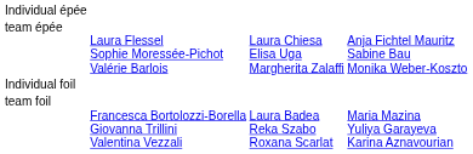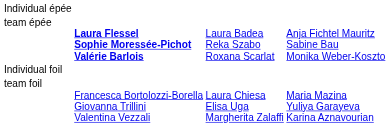 <table>
 <tr>
 <td>Individual épée<br></td>
 <td></td>
 <td></td>
 <td></td>
 </tr>
 <tr valign="top">
 <td>team épée<br></td>
-<td><br><a href='#'>Laura Flessel</a><br><a href='#'>Sophie Moressée-Pichot</a><br><a href='#'>Valérie Barlois</a></td>
-<td><br><a href='#'>Laura Chiesa</a><br><a href='#'>Elisa Uga</a><br><a href='#'>Margherita Zalaffi</a></td>
+<td><strong><br><a href='#'>Laura Flessel</a><br><a href='#'>Sophie Moressée-Pichot</a><br><a href='#'>Valérie Barlois</a></strong></td>
+<td><br><a href='#'>Laura Badea</a><br><a href='#'>Reka Szabo</a><br><a href='#'>Roxana Scarlat</a></td>
 <td><br><a href='#'>Anja Fichtel Mauritz</a><br><a href='#'>Sabine Bau</a><br><a href='#'>Monika Weber-Koszto</a></td>
 </tr>
 <tr>
 <td>Individual foil<br></td>
 <td></td>
 <td></td>
 <td></td>
 </tr>
 <tr valign="top">
 <td>team foil<br></td>
 <td><br><a href='#'>Francesca Bortolozzi-Borella</a><br><a href='#'>Giovanna Trillini</a><br><a href='#'>Valentina Vezzali</a></td>
-<td><br><a href='#'>Laura Badea</a><br><a href='#'>Reka Szabo</a><br><a href='#'>Roxana Scarlat</a></td>
+<td><br><a href='#'>Laura Chiesa</a><br><a href='#'>Elisa Uga</a><br><a href='#'>Margherita Zalaffi</a></td>
 <td><br><a href='#'>Maria Mazina</a><br><a href='#'>Yuliya Garayeva</a><br><a href='#'>Karina Aznavourian</a></td>
 </tr>
 </table>
